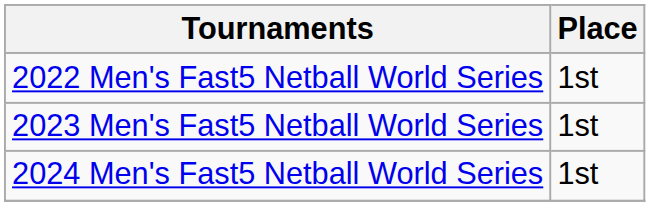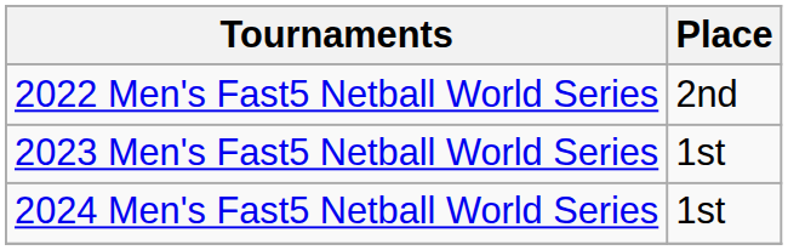 <table class="wikitable collapsible">
 <tr>
 <th>Tournaments</th>
 <th>Place</th>
 </tr>
 <tr>
 <td><a href='#'>2022 Men's Fast5 Netball World Series</a></td>
-<td>1st</td>
+<td>2nd</td>
 </tr>
 <tr>
 <td><a href='#'>2023 Men's Fast5 Netball World Series</a></td>
 <td>1st</td>
 </tr>
 <tr>
 <td><a href='#'>2024 Men's Fast5 Netball World Series</a></td>
 <td>1st</td>
 </tr>
 <tr>
 </tr>
 </table>
